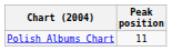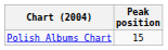 <table class="wikitable sortable">
 <tr>
 <th>Chart (2004)</th>
 <th>Peak<br>position</th>
 </tr>
 <tr>
 <td><a href='#'>Polish Albums Chart</a></td>
-<td style="text-align:center;">11</td>
+<td style="text-align:center;">15</td>
 </tr>
 </table>
